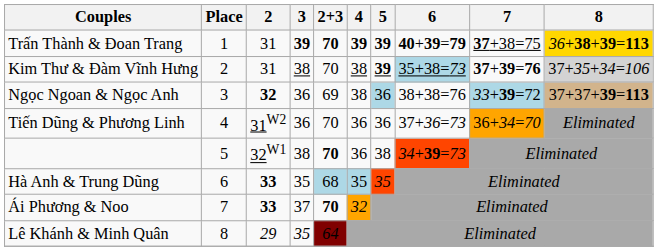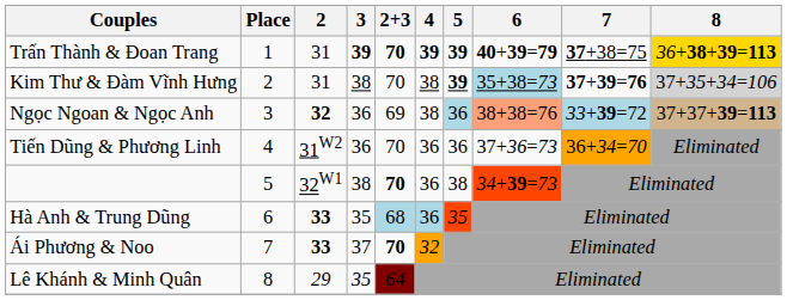 <table class="wikitable sortable" align="center">
 <tr>
 <th>Couples</th>
 <th>Place</th>
 <th>2</th>
 <th>3</th>
 <th>2+3</th>
 <th>4</th>
 <th>5</th>
 <th>6</th>
 <th>7</th>
 <th>8</th>
 </tr>
 <tr align=center>
 <td align=left>Trấn Thành & Đoan Trang</td>
 <td>1</td>
 <td>31</td>
 <td><span><strong>39</strong></span></td>
 <td><span><strong>70</strong></span></td>
 <td><span><strong>39</strong></span></td>
 <td><span><strong>39</strong></span></td>
 <td><span><strong>40</strong></span>+<span><strong>39</strong></span>=<span><strong>79</strong></span></td>
 <td><u><span><strong>37</strong></span>+38=75</u></td>
 <td bgcolor="gold"><span><em>36</em></span>+<span><strong>38</strong></span>+<span><strong>39</strong></span>=<span><strong>113</strong></span></td>
 </tr>
 <tr align=center>
 <td align=left>Kim Thư & Đàm Vĩnh Hưng</td>
 <td>2</td>
 <td>31</td>
 <td><span><u>38</u></span></td>
 <td>70</td>
 <td><span><u>38</u></span></td>
 <td><span><u><strong>39</strong></u></span></td>
 <td bgcolor="lightblue"><u>35+38=<span><em>73</em></span></u></td>
 <td><span><strong>37</strong></span>+<span><strong>39</strong></span>=<span><strong>76</strong></span></td>
 <td bgcolor="lightgray">37+<span><em>35</em></span>+<span><em>34</em></span>=<span><em>106</em></span></td>
 </tr>
 <tr align=center>
 <td align=left>Ngọc Ngoan & Ngọc Anh</td>
 <td>3</td>
 <td><strong>32</strong></td>
 <td>36</td>
 <td>69</td>
 <td>38</td>
 <td bgcolor="lightblue">36</td>
-<td>38+38=76</td>
+<td style="background: lightsalmon;">38+38=76</td>
 <td bgcolor="lightblue"><span><em>33</em></span>+<span><strong>39</strong></span>=72</td>
 <td bgcolor="tan">37+37+<span><strong>39</strong></span>=<span><strong>113</strong></span></td>
 </tr>
 <tr align=center>
 <td align=left>Tiến Dũng & Phương Linh</td>
 <td>4</td>
 <td><span><u>31</u></span><sup>W2</sup></td>
 <td>36</td>
 <td>70</td>
 <td>36</td>
 <td>36</td>
 <td>37+<span><em>36</em></span>=<span><em>73</em></span></td>
 <td bgcolor="orange">36+<span><em>34</em></span>=<span><em>70</em></span></td>
 <td bgcolor="darkgray" align="center" colspan=5><em>Eliminated</em></td>
 </tr>
 <tr align=center>
 <td align=left></td>
 <td>5</td>
 <td><span><u>32</u></span><sup>W1</sup></td>
 <td>38</td>
 <td><span><strong>70</strong></span></td>
 <td>36</td>
 <td>38</td>
 <td bgcolor="orangered"><span><em>34</em></span>+<span><strong>39</strong></span>=<span><em>73</em></span></td>
 <td bgcolor="darkgray" align="center" colspan=5><em>Eliminated</em></td>
 </tr>
 <tr align=center>
 <td align=left>Hà Anh & Trung Dũng</td>
 <td>6</td>
 <td><span><strong>33</strong></span></td>
 <td>35</td>
 <td bgcolor="lightblue">68</td>
-<td bgcolor="lightblue">35</td>
+<td bgcolor="lightblue">36</td>
 <td bgcolor="orangered"><span><em>35</em></span></td>
 <td bgcolor="darkgray" align="center" colspan=5><em>Eliminated</em></td>
 </tr>
 <tr align=center>
 <td align=left>Ái Phương & Noo</td>
 <td>7</td>
 <td><span><strong>33</strong></span></td>
 <td>37</td>
 <td><span><strong>70</strong></span></td>
 <td bgcolor="orange"><span><em>32</em></span></td>
 <td bgcolor="darkgray" align="center" colspan=5><em>Eliminated</em></td>
 </tr>
 <tr align=center>
 <td align=left>Lê Khánh & Minh Quân</td>
 <td>8</td>
 <td><span><em>29</em></span></td>
 <td><span><em>35</em></span></td>
 <td bgcolor="maroon"><span><em>64</em></span></td>
 <td bgcolor="darkgray" align="center" colspan=5><em>Eliminated</em></td>
 </tr>
 <tr>
 </tr>
 </table>
